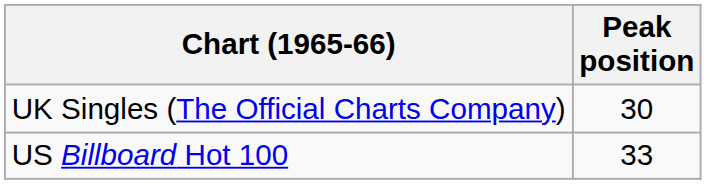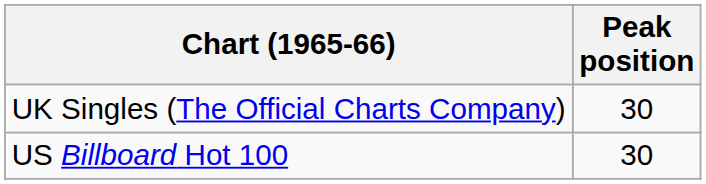 <table class="wikitable sortable">
 <tr>
 <th>Chart (1965-66)</th>
 <th>Peak<br>position</th>
 </tr>
 <tr>
 <td>UK Singles (<a href='#'>The Official Charts Company</a>)</td>
 <td align="center">30</td>
 </tr>
 <tr>
 <td align="left">US <a href='#'><em>Billboard</em> Hot 100</a></td>
-<td align="center">33</td>
+<td align="center">30</td>
 </tr>
 </table>
